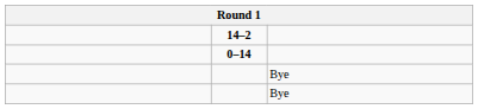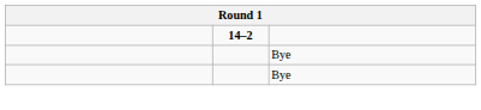 <table class="wikitable" style="text-align: center; font-size:90% ">
 <tr>
 <th colspan=3>Round 1</th>
 </tr>
 <tr>
 <td align=left width="240"><strong></strong></td>
 <td width="60"><strong>14–2</strong></td>
 <td align=left width="240"></td>
-</tr>
-<tr>
-<td align=left></td>
-<td><strong>0–14</strong></td>
-<td align=left><strong></strong></td>
 </tr>
 <tr>
 <td align=left><strong></strong></td>
 <td></td>
 <td align=left>Bye</td>
 </tr>
 <tr>
 <td align=left><strong></strong></td>
 <td></td>
 <td align=left>Bye</td>
 </tr>
 </table>
